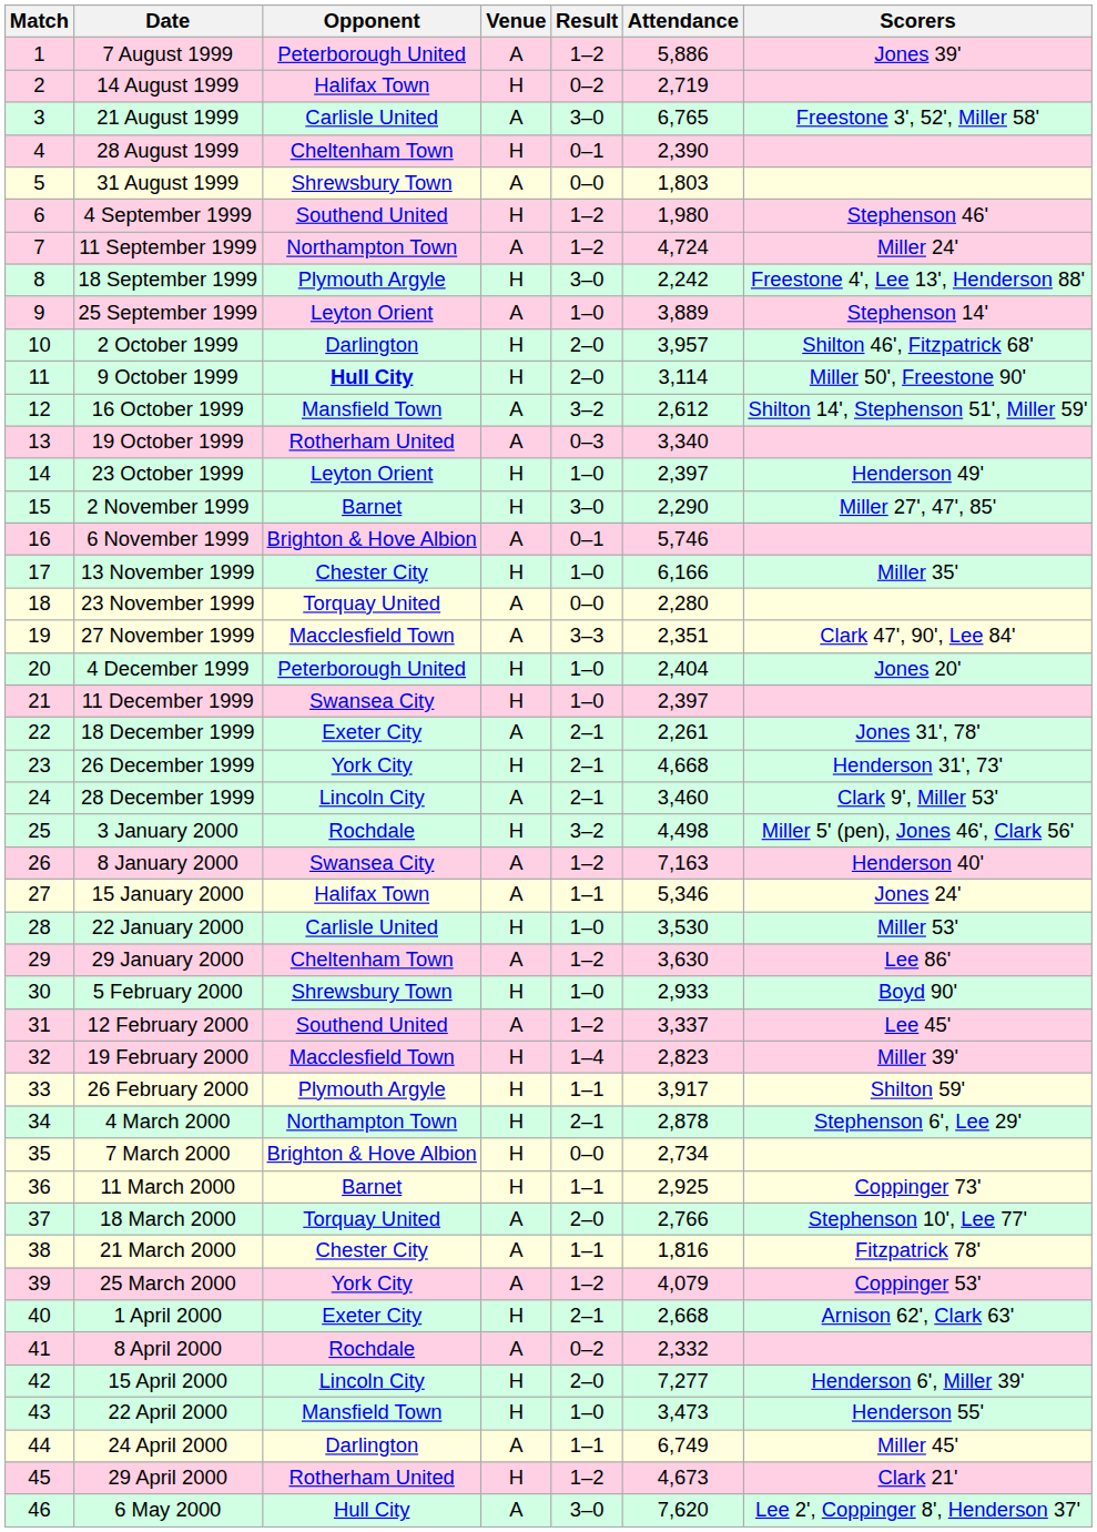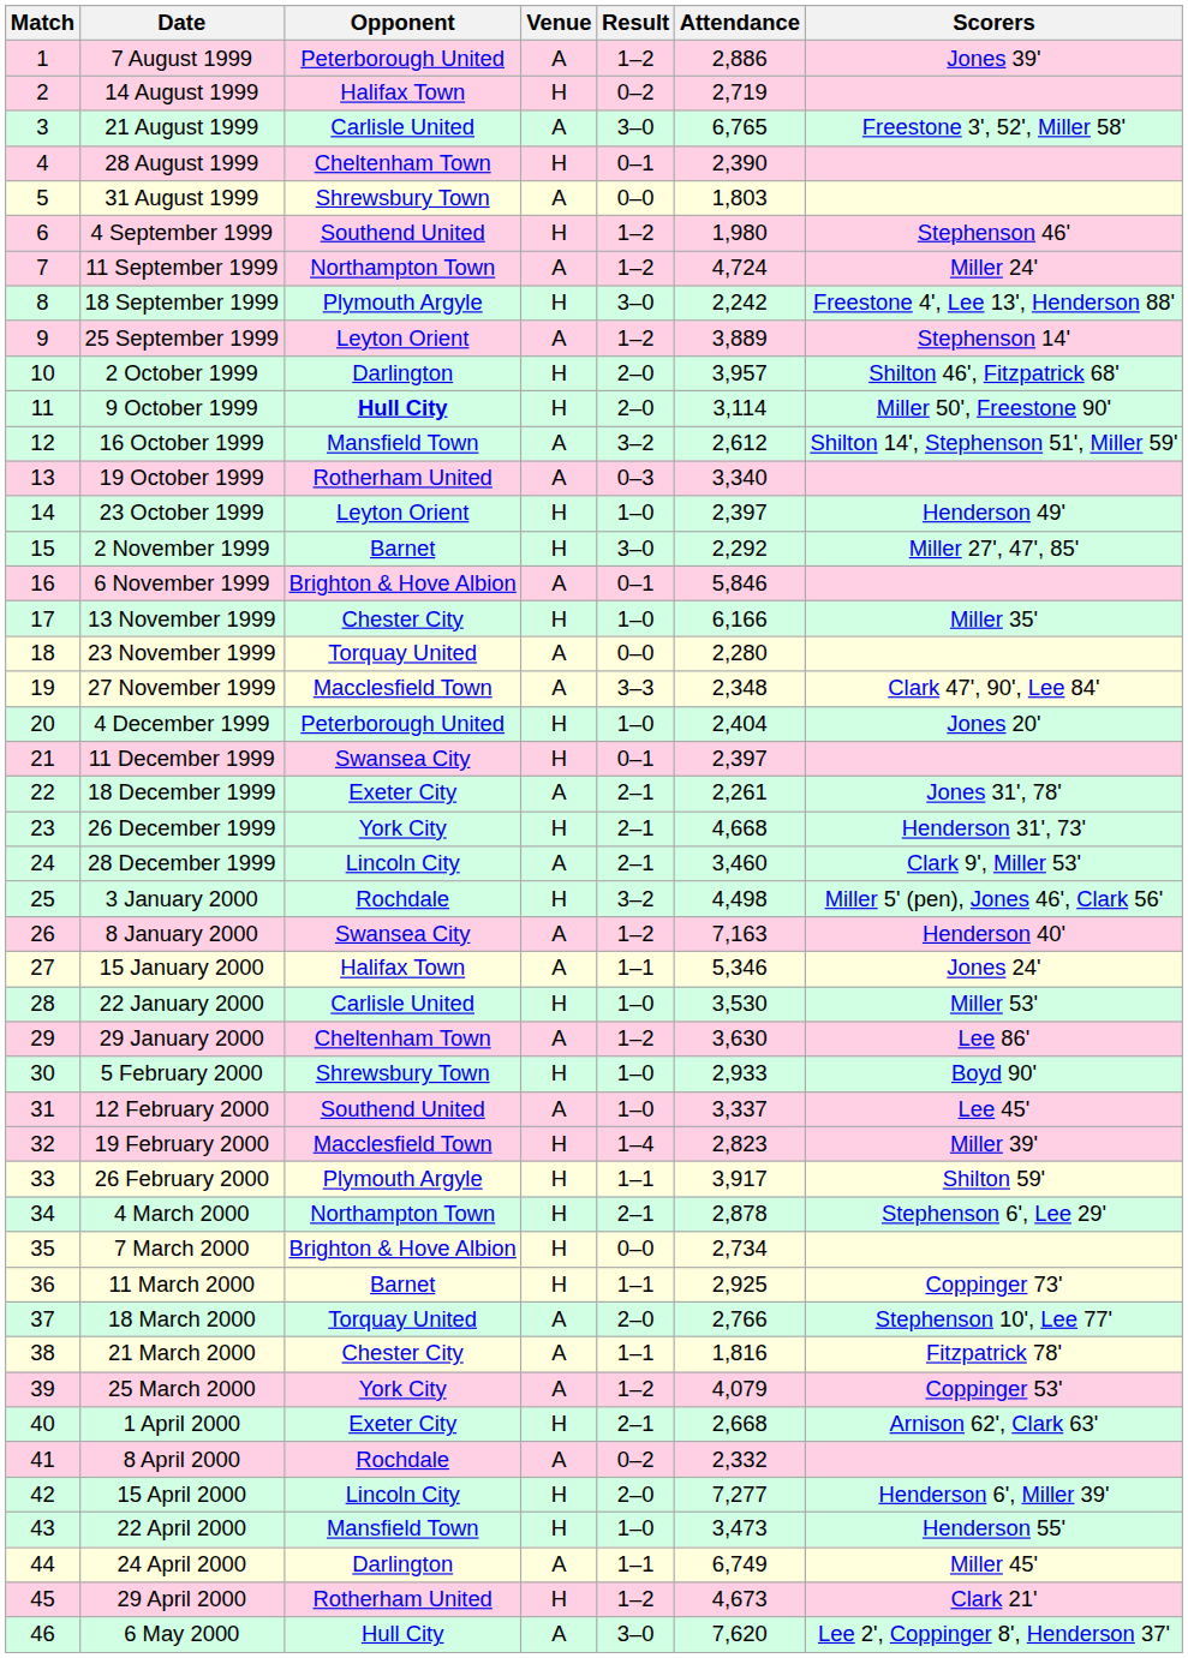 <table class="wikitable " style="font-size:100%; text-align:center">
 <tr>
 <th>Match</th>
 <th>Date</th>
 <th>Opponent</th>
 <th>Venue</th>
 <th>Result</th>
 <th>Attendance</th>
 <th>Scorers</th>
 </tr>
 <tr style="background: #ffd0e3;">
 <td>1</td>
 <td>7 August 1999</td>
 <td><a href='#'>Peterborough United</a></td>
 <td>A</td>
 <td>1–2</td>
-<td>5,886</td>
+<td>2,886</td>
 <td><a href='#'>Jones</a> 39'</td>
 </tr>
 <tr style="background: #ffd0e3;">
 <td>2</td>
 <td>14 August 1999</td>
 <td><a href='#'>Halifax Town</a></td>
 <td>H</td>
 <td>0–2</td>
 <td>2,719</td>
 <td></td>
 </tr>
 <tr style="background: #d0ffe3;">
 <td>3</td>
 <td>21 August 1999</td>
 <td><a href='#'>Carlisle United</a></td>
 <td>A</td>
 <td>3–0</td>
 <td>6,765</td>
 <td><a href='#'>Freestone</a> 3', 52', <a href='#'>Miller</a> 58'</td>
 </tr>
 <tr style="background: #ffd0e3;">
 <td>4</td>
 <td>28 August 1999</td>
 <td><a href='#'>Cheltenham Town</a></td>
 <td>H</td>
 <td>0–1</td>
 <td>2,390</td>
 <td></td>
 </tr>
 <tr style="background: #ffffdd;">
 <td>5</td>
 <td>31 August 1999</td>
 <td><a href='#'>Shrewsbury Town</a></td>
 <td>A</td>
 <td>0–0</td>
 <td>1,803</td>
 <td></td>
 </tr>
 <tr style="background: #ffd0e3;">
 <td>6</td>
 <td>4 September 1999</td>
 <td><a href='#'>Southend United</a></td>
 <td>H</td>
 <td>1–2</td>
 <td>1,980</td>
 <td><a href='#'>Stephenson</a> 46'</td>
 </tr>
 <tr style="background: #ffd0e3;">
 <td>7</td>
 <td>11 September 1999</td>
 <td><a href='#'>Northampton Town</a></td>
 <td>A</td>
 <td>1–2</td>
 <td>4,724</td>
 <td><a href='#'>Miller</a> 24'</td>
 </tr>
 <tr style="background: #d0ffe3;">
 <td>8</td>
 <td>18 September 1999</td>
 <td><a href='#'>Plymouth Argyle</a></td>
 <td>H</td>
 <td>3–0</td>
 <td>2,242</td>
 <td><a href='#'>Freestone</a> 4', <a href='#'>Lee</a> 13', <a href='#'>Henderson</a> 88'</td>
 </tr>
 <tr style="background: #ffd0e3;">
 <td>9</td>
 <td>25 September 1999</td>
 <td><a href='#'>Leyton Orient</a></td>
 <td>A</td>
-<td>1–0</td>
+<td>1–2</td>
 <td>3,889</td>
 <td><a href='#'>Stephenson</a> 14'</td>
 </tr>
 <tr style="background: #d0ffe3;">
 <td>10</td>
 <td>2 October 1999</td>
 <td><a href='#'>Darlington</a></td>
 <td>H</td>
 <td>2–0</td>
 <td>3,957</td>
 <td><a href='#'>Shilton</a> 46', <a href='#'>Fitzpatrick</a> 68'</td>
 </tr>
 <tr style="background: #d0ffe3;">
 <td>11</td>
 <td>9 October 1999</td>
 <td><strong><a href='#'>Hull City</a></strong></td>
 <td>H</td>
 <td>2–0</td>
 <td>3,114</td>
 <td><a href='#'>Miller</a> 50', <a href='#'>Freestone</a> 90'</td>
 </tr>
 <tr style="background: #d0ffe3;">
 <td>12</td>
 <td>16 October 1999</td>
 <td><a href='#'>Mansfield Town</a></td>
 <td>A</td>
 <td>3–2</td>
 <td>2,612</td>
 <td><a href='#'>Shilton</a> 14', <a href='#'>Stephenson</a> 51', <a href='#'>Miller</a> 59'</td>
 </tr>
 <tr style="background: #ffd0e3;">
 <td>13</td>
 <td>19 October 1999</td>
 <td><a href='#'>Rotherham United</a></td>
 <td>A</td>
 <td>0–3</td>
 <td>3,340</td>
 <td></td>
 </tr>
 <tr style="background: #d0ffe3;">
 <td>14</td>
 <td>23 October 1999</td>
 <td><a href='#'>Leyton Orient</a></td>
 <td>H</td>
 <td>1–0</td>
 <td>2,397</td>
 <td><a href='#'>Henderson</a> 49'</td>
 </tr>
 <tr style="background: #d0ffe3;">
 <td>15</td>
 <td>2 November 1999</td>
 <td><a href='#'>Barnet</a></td>
 <td>H</td>
 <td>3–0</td>
-<td>2,290</td>
+<td>2,292</td>
 <td><a href='#'>Miller</a> 27', 47', 85'</td>
 </tr>
 <tr style="background: #ffd0e3;">
 <td>16</td>
 <td>6 November 1999</td>
 <td><a href='#'>Brighton & Hove Albion</a></td>
 <td>A</td>
 <td>0–1</td>
-<td>5,746</td>
+<td>5,846</td>
 <td></td>
 </tr>
 <tr style="background: #d0ffe3;">
 <td>17</td>
 <td>13 November 1999</td>
 <td><a href='#'>Chester City</a></td>
 <td>H</td>
 <td>1–0</td>
 <td>6,166</td>
 <td><a href='#'>Miller</a> 35'</td>
 </tr>
 <tr style="background: #ffffdd;">
 <td>18</td>
 <td>23 November 1999</td>
 <td><a href='#'>Torquay United</a></td>
 <td>A</td>
 <td>0–0</td>
 <td>2,280</td>
 <td></td>
 </tr>
 <tr style="background: #ffffdd;">
 <td>19</td>
 <td>27 November 1999</td>
 <td><a href='#'>Macclesfield Town</a></td>
 <td>A</td>
 <td>3–3</td>
-<td>2,351</td>
+<td>2,348</td>
 <td><a href='#'>Clark</a> 47', 90', <a href='#'>Lee</a> 84'</td>
 </tr>
 <tr style="background: #d0ffe3;">
 <td>20</td>
 <td>4 December 1999</td>
 <td><a href='#'>Peterborough United</a></td>
 <td>H</td>
 <td>1–0</td>
 <td>2,404</td>
 <td><a href='#'>Jones</a> 20'</td>
 </tr>
 <tr style="background: #ffd0e3;">
 <td>21</td>
 <td>11 December 1999</td>
 <td><a href='#'>Swansea City</a></td>
 <td>H</td>
-<td>1–0</td>
+<td>0–1</td>
 <td>2,397</td>
 <td></td>
 </tr>
 <tr style="background: #d0ffe3;">
 <td>22</td>
 <td>18 December 1999</td>
 <td><a href='#'>Exeter City</a></td>
 <td>A</td>
 <td>2–1</td>
 <td>2,261</td>
 <td><a href='#'>Jones</a> 31', 78'</td>
 </tr>
 <tr style="background: #d0ffe3;">
 <td>23</td>
 <td>26 December 1999</td>
 <td><a href='#'>York City</a></td>
 <td>H</td>
 <td>2–1</td>
 <td>4,668</td>
 <td><a href='#'>Henderson</a> 31', 73'</td>
 </tr>
 <tr style="background: #d0ffe3;">
 <td>24</td>
 <td>28 December 1999</td>
 <td><a href='#'>Lincoln City</a></td>
 <td>A</td>
 <td>2–1</td>
 <td>3,460</td>
 <td><a href='#'>Clark</a> 9', <a href='#'>Miller</a> 53'</td>
 </tr>
 <tr style="background: #d0ffe3;">
 <td>25</td>
 <td>3 January 2000</td>
 <td><a href='#'>Rochdale</a></td>
 <td>H</td>
 <td>3–2</td>
 <td>4,498</td>
 <td><a href='#'>Miller</a> 5' (pen), <a href='#'>Jones</a> 46', <a href='#'>Clark</a> 56'</td>
 </tr>
 <tr style="background: #ffd0e3;">
 <td>26</td>
 <td>8 January 2000</td>
 <td><a href='#'>Swansea City</a></td>
 <td>A</td>
 <td>1–2</td>
 <td>7,163</td>
 <td><a href='#'>Henderson</a> 40'</td>
 </tr>
 <tr style="background: #ffffdd;">
 <td>27</td>
 <td>15 January 2000</td>
 <td><a href='#'>Halifax Town</a></td>
 <td>A</td>
 <td>1–1</td>
 <td>5,346</td>
 <td><a href='#'>Jones</a> 24'</td>
 </tr>
 <tr style="background: #d0ffe3;">
 <td>28</td>
 <td>22 January 2000</td>
 <td><a href='#'>Carlisle United</a></td>
 <td>H</td>
 <td>1–0</td>
 <td>3,530</td>
 <td><a href='#'>Miller</a> 53'</td>
 </tr>
 <tr style="background: #ffd0e3;">
 <td>29</td>
 <td>29 January 2000</td>
 <td><a href='#'>Cheltenham Town</a></td>
 <td>A</td>
 <td>1–2</td>
 <td>3,630</td>
 <td><a href='#'>Lee</a> 86'</td>
 </tr>
 <tr style="background: #d0ffe3;">
 <td>30</td>
 <td>5 February 2000</td>
 <td><a href='#'>Shrewsbury Town</a></td>
 <td>H</td>
 <td>1–0</td>
 <td>2,933</td>
 <td><a href='#'>Boyd</a> 90'</td>
 </tr>
 <tr style="background: #ffd0e3;">
 <td>31</td>
 <td>12 February 2000</td>
 <td><a href='#'>Southend United</a></td>
 <td>A</td>
-<td>1–2</td>
+<td>1–0</td>
 <td>3,337</td>
 <td><a href='#'>Lee</a> 45'</td>
 </tr>
 <tr style="background: #ffd0e3;">
 <td>32</td>
 <td>19 February 2000</td>
 <td><a href='#'>Macclesfield Town</a></td>
 <td>H</td>
 <td>1–4</td>
 <td>2,823</td>
 <td><a href='#'>Miller</a> 39'</td>
 </tr>
 <tr style="background: #ffffdd;">
 <td>33</td>
 <td>26 February 2000</td>
 <td><a href='#'>Plymouth Argyle</a></td>
 <td>H</td>
 <td>1–1</td>
 <td>3,917</td>
 <td><a href='#'>Shilton</a> 59'</td>
 </tr>
 <tr style="background: #d0ffe3;">
 <td>34</td>
 <td>4 March 2000</td>
 <td><a href='#'>Northampton Town</a></td>
 <td>H</td>
 <td>2–1</td>
 <td>2,878</td>
 <td><a href='#'>Stephenson</a> 6', <a href='#'>Lee</a> 29'</td>
 </tr>
 <tr style="background: #ffffdd;">
 <td>35</td>
 <td>7 March 2000</td>
 <td><a href='#'>Brighton & Hove Albion</a></td>
 <td>H</td>
 <td>0–0</td>
 <td>2,734</td>
 <td></td>
 </tr>
 <tr style="background: #ffffdd;">
 <td>36</td>
 <td>11 March 2000</td>
 <td><a href='#'>Barnet</a></td>
 <td>H</td>
 <td>1–1</td>
 <td>2,925</td>
 <td><a href='#'>Coppinger</a> 73'</td>
 </tr>
 <tr style="background: #d0ffe3;">
 <td>37</td>
 <td>18 March 2000</td>
 <td><a href='#'>Torquay United</a></td>
 <td>A</td>
 <td>2–0</td>
 <td>2,766</td>
 <td><a href='#'>Stephenson</a> 10', <a href='#'>Lee</a> 77'</td>
 </tr>
 <tr style="background: #ffffdd;">
 <td>38</td>
 <td>21 March 2000</td>
 <td><a href='#'>Chester City</a></td>
 <td>A</td>
 <td>1–1</td>
 <td>1,816</td>
 <td><a href='#'>Fitzpatrick</a> 78'</td>
 </tr>
 <tr style="background: #ffd0e3;">
 <td>39</td>
 <td>25 March 2000</td>
 <td><a href='#'>York City</a></td>
 <td>A</td>
 <td>1–2</td>
 <td>4,079</td>
 <td><a href='#'>Coppinger</a> 53'</td>
 </tr>
 <tr style="background: #d0ffe3;">
 <td>40</td>
 <td>1 April 2000</td>
 <td><a href='#'>Exeter City</a></td>
 <td>H</td>
 <td>2–1</td>
 <td>2,668</td>
 <td><a href='#'>Arnison</a> 62', <a href='#'>Clark</a> 63'</td>
 </tr>
 <tr style="background: #ffd0e3;">
 <td>41</td>
 <td>8 April 2000</td>
 <td><a href='#'>Rochdale</a></td>
 <td>A</td>
 <td>0–2</td>
 <td>2,332</td>
 <td></td>
 </tr>
 <tr style="background: #d0ffe3;">
 <td>42</td>
 <td>15 April 2000</td>
 <td><a href='#'>Lincoln City</a></td>
 <td>H</td>
 <td>2–0</td>
 <td>7,277</td>
 <td><a href='#'>Henderson</a> 6', <a href='#'>Miller</a> 39'</td>
 </tr>
 <tr style="background: #d0ffe3;">
 <td>43</td>
 <td>22 April 2000</td>
 <td><a href='#'>Mansfield Town</a></td>
 <td>H</td>
 <td>1–0</td>
 <td>3,473</td>
 <td><a href='#'>Henderson</a> 55'</td>
 </tr>
 <tr style="background: #ffffdd;">
 <td>44</td>
 <td>24 April 2000</td>
 <td><a href='#'>Darlington</a></td>
 <td>A</td>
 <td>1–1</td>
 <td>6,749</td>
 <td><a href='#'>Miller</a> 45'</td>
 </tr>
 <tr style="background: #ffd0e3;">
 <td>45</td>
 <td>29 April 2000</td>
 <td><a href='#'>Rotherham United</a></td>
 <td>H</td>
 <td>1–2</td>
 <td>4,673</td>
 <td><a href='#'>Clark</a> 21'</td>
 </tr>
 <tr style="background: #d0ffe3;">
 <td>46</td>
 <td>6 May 2000</td>
 <td><a href='#'>Hull City</a></td>
 <td>A</td>
 <td>3–0</td>
 <td>7,620</td>
 <td><a href='#'>Lee</a> 2', <a href='#'>Coppinger</a> 8', <a href='#'>Henderson</a> 37'</td>
 </tr>
 </table>
